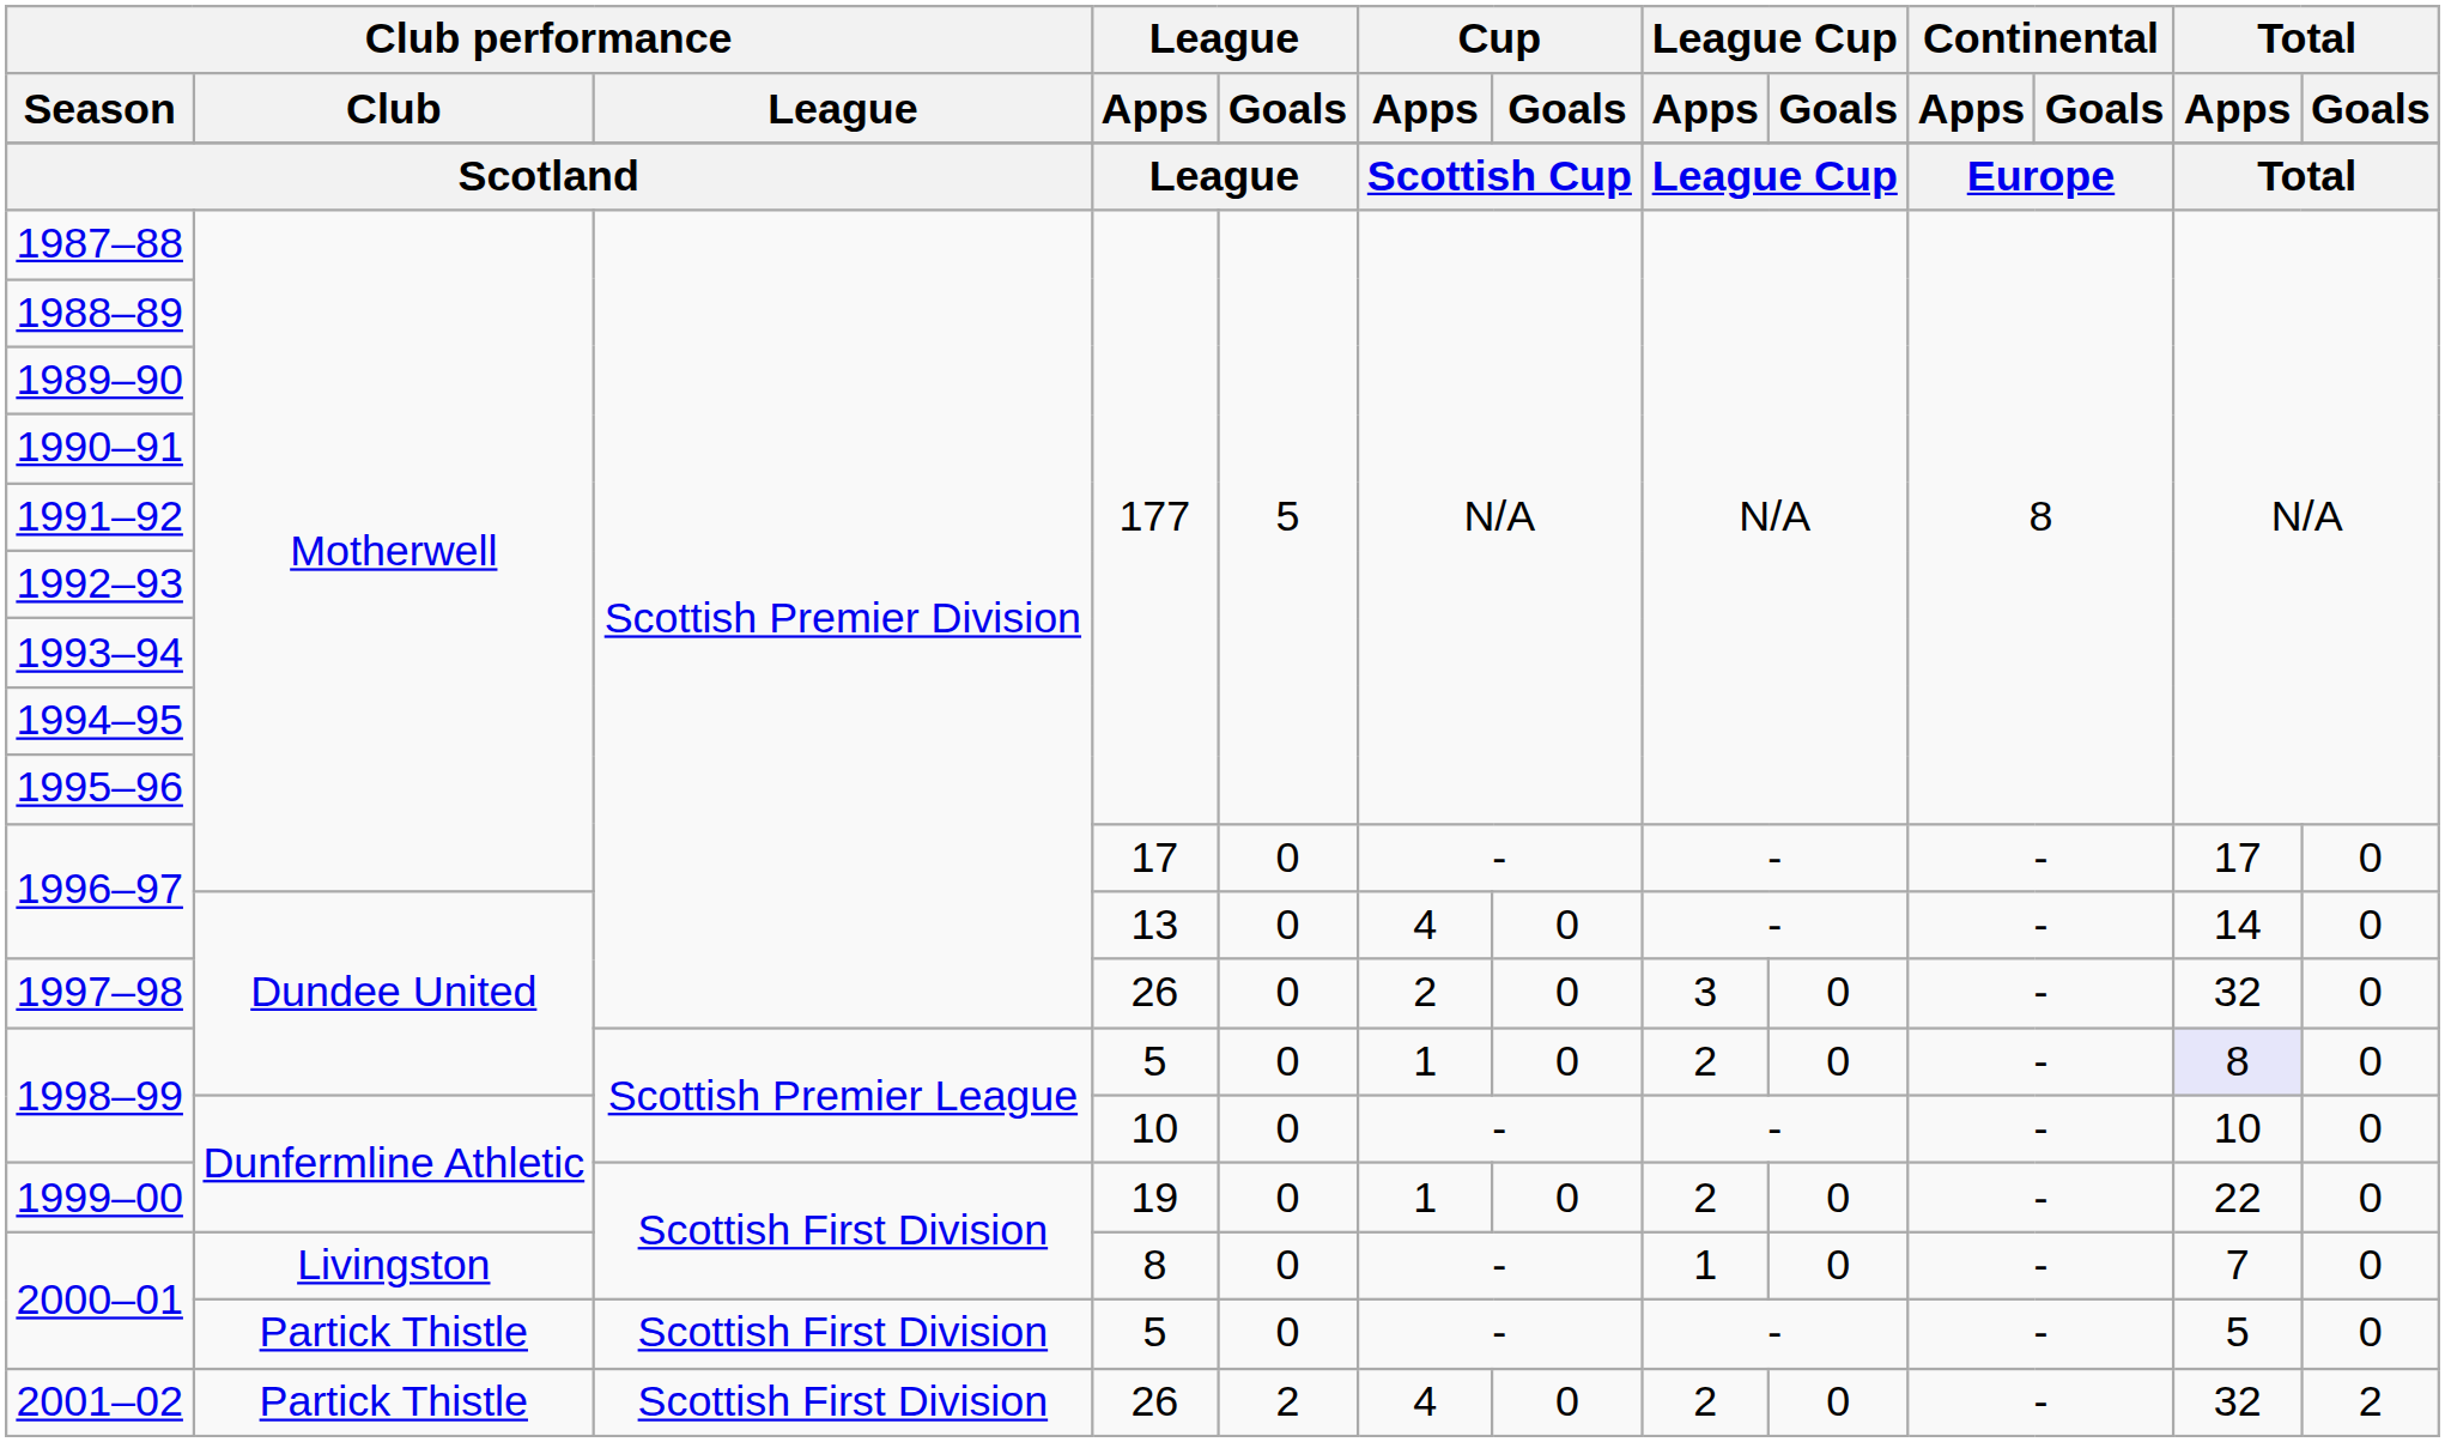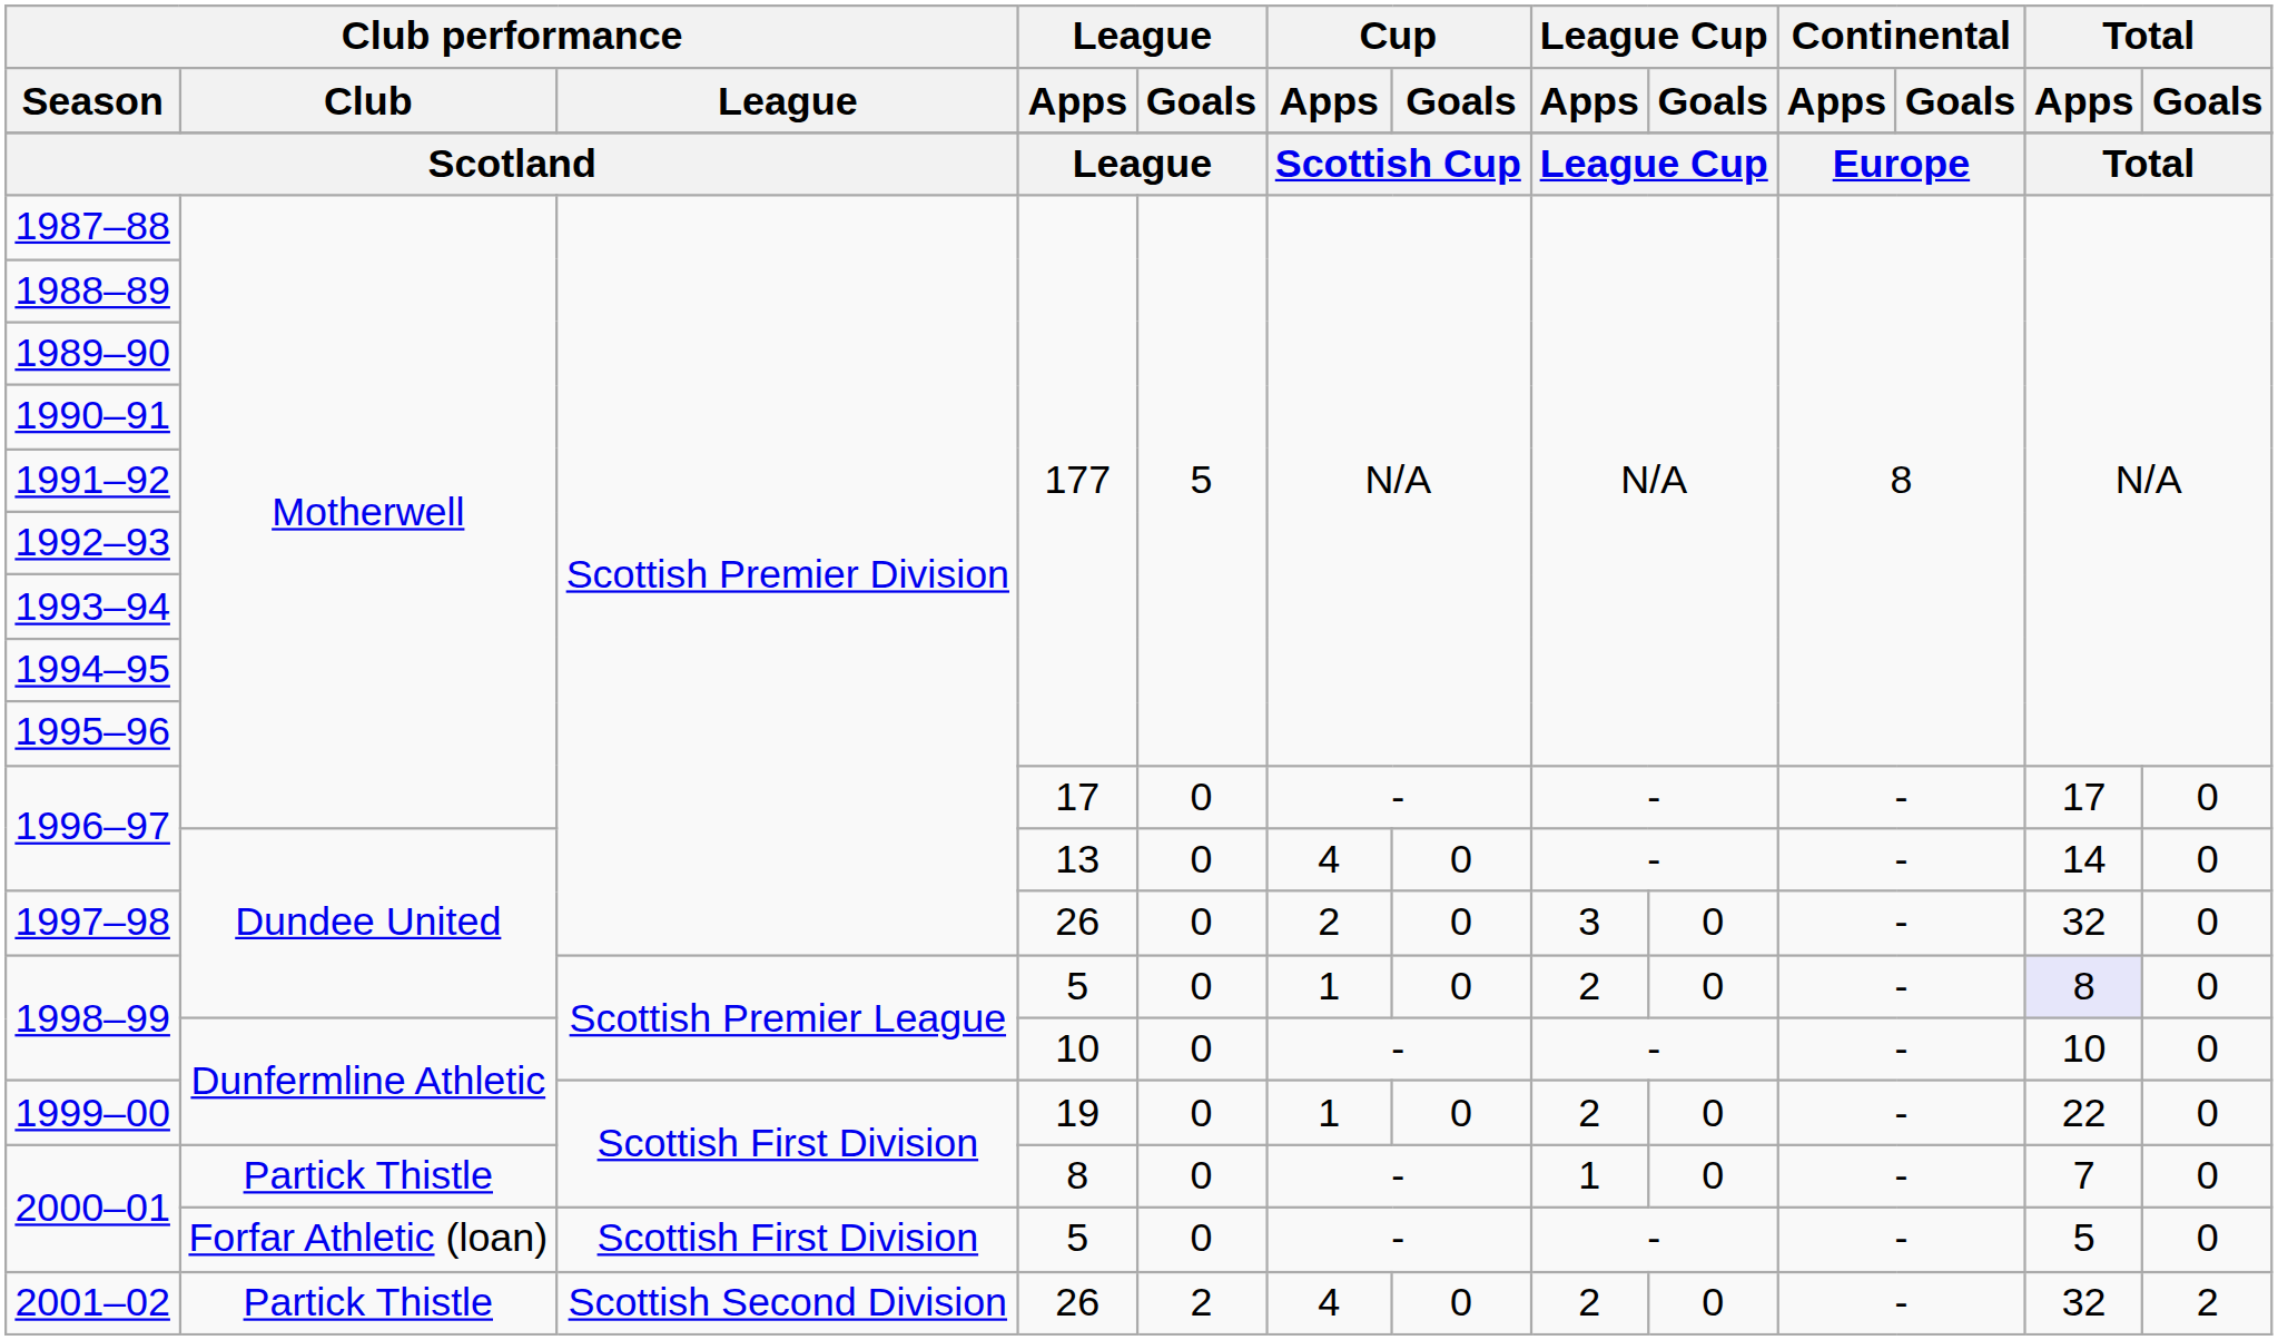 <table class="wikitable" style="text-align:center">
 <tr>
 <th colspan=3>Club performance</th>
 <th colspan=2>League</th>
 <th colspan=2>Cup</th>
 <th colspan=2>League Cup</th>
 <th colspan=2>Continental</th>
 <th colspan=2>Total</th>
 </tr>
 <tr>
 <th>Season</th>
 <th>Club</th>
 <th>League</th>
 <th>Apps</th>
 <th>Goals</th>
 <th>Apps</th>
 <th>Goals</th>
 <th>Apps</th>
 <th>Goals</th>
 <th>Apps</th>
 <th>Goals</th>
 <th>Apps</th>
 <th>Goals</th>
 </tr>
 <tr>
 </tr>
 <tr>
 <th colspan=3>Scotland</th>
 <th colspan=2>League</th>
 <th colspan=2><a href='#'>Scottish Cup</a></th>
 <th colspan=2><a href='#'>League Cup</a></th>
 <th colspan=2><a href='#'>Europe</a></th>
 <th colspan=2>Total</th>
 </tr>
 <tr>
 <td><a href='#'>1987–88</a></td>
 <td rowspan=10><a href='#'>Motherwell</a></td>
 <td rowspan=12><a href='#'>Scottish Premier Division</a></td>
 <td rowspan=9>177</td>
 <td rowspan=9>5</td>
 <td rowspan=9 colspan=2>N/A</td>
 <td rowspan=9 colspan=2>N/A</td>
 <td rowspan=9 colspan=2>8</td>
 <td colspan=2 rowspan=9>N/A</td>
 </tr>
 <tr>
 <td><a href='#'>1988–89</a></td>
 </tr>
 <tr>
 <td><a href='#'>1989–90</a></td>
 </tr>
 <tr>
 <td><a href='#'>1990–91</a></td>
 </tr>
 <tr>
 <td><a href='#'>1991–92</a></td>
 </tr>
 <tr>
 <td><a href='#'>1992–93</a></td>
 </tr>
 <tr>
 <td><a href='#'>1993–94</a></td>
 </tr>
 <tr>
 <td><a href='#'>1994–95</a></td>
 </tr>
 <tr>
 <td><a href='#'>1995–96</a></td>
 </tr>
 <tr>
 <td rowspan=2><a href='#'>1996–97</a></td>
 <td>17</td>
 <td>0</td>
 <td colspan=2>-</td>
 <td colspan=2>-</td>
 <td colspan=2>-</td>
 <td>17</td>
 <td>0</td>
 </tr>
 <tr>
 <td rowspan=3><a href='#'>Dundee United</a></td>
 <td>13</td>
 <td>0</td>
 <td>4</td>
 <td>0</td>
 <td colspan=2>-</td>
 <td colspan=2>-</td>
 <td>14</td>
 <td>0</td>
 </tr>
 <tr>
 <td><a href='#'>1997–98</a></td>
 <td>26</td>
 <td>0</td>
 <td>2</td>
 <td>0</td>
 <td>3</td>
 <td>0</td>
 <td colspan=2>-</td>
 <td>32</td>
 <td>0</td>
 </tr>
 <tr>
 <td rowspan=2><a href='#'>1998–99</a></td>
 <td rowspan=2><a href='#'>Scottish Premier League</a></td>
 <td>5</td>
 <td>0</td>
 <td>1</td>
 <td>0</td>
 <td>2</td>
 <td>0</td>
 <td colspan=2>-</td>
 <td style="background: lavender;">8</td>
 <td>0</td>
 </tr>
 <tr>
 <td rowspan=2><a href='#'>Dunfermline Athletic</a></td>
 <td>10</td>
 <td>0</td>
 <td colspan=2>-</td>
 <td colspan=2>-</td>
 <td colspan=2>-</td>
 <td>10</td>
 <td>0</td>
 </tr>
 <tr>
 <td><a href='#'>1999–00</a></td>
 <td rowspan=2><a href='#'>Scottish First Division</a></td>
 <td>19</td>
 <td>0</td>
 <td>1</td>
 <td>0</td>
 <td>2</td>
 <td>0</td>
 <td colspan=2>-</td>
 <td>22</td>
 <td>0</td>
 </tr>
 <tr>
 <td rowspan=2><a href='#'>2000–01</a></td>
-<td><a href='#'>Livingston</a></td>
+<td><a href='#'>Partick Thistle</a></td>
 <td>8</td>
 <td>0</td>
 <td colspan=2>-</td>
 <td>1</td>
 <td>0</td>
 <td colspan=2>-</td>
 <td>7</td>
 <td>0</td>
 </tr>
 <tr>
-<td><a href='#'>Partick Thistle</a></td>
+<td><a href='#'>Forfar Athletic</a> (loan)</td>
 <td><a href='#'>Scottish First Division</a></td>
 <td>5</td>
 <td>0</td>
 <td colspan=2>-</td>
 <td colspan=2>-</td>
 <td colspan=2>-</td>
 <td>5</td>
 <td>0</td>
 </tr>
 <tr>
 <td><a href='#'>2001–02</a></td>
 <td><a href='#'>Partick Thistle</a></td>
-<td><a href='#'>Scottish First Division</a></td>
+<td><a href='#'>Scottish Second Division</a></td>
 <td>26</td>
 <td>2</td>
 <td>4</td>
 <td>0</td>
 <td>2</td>
 <td>0</td>
 <td colspan=2>-</td>
 <td>32</td>
 <td>2</td>
 </tr>
 </table>
